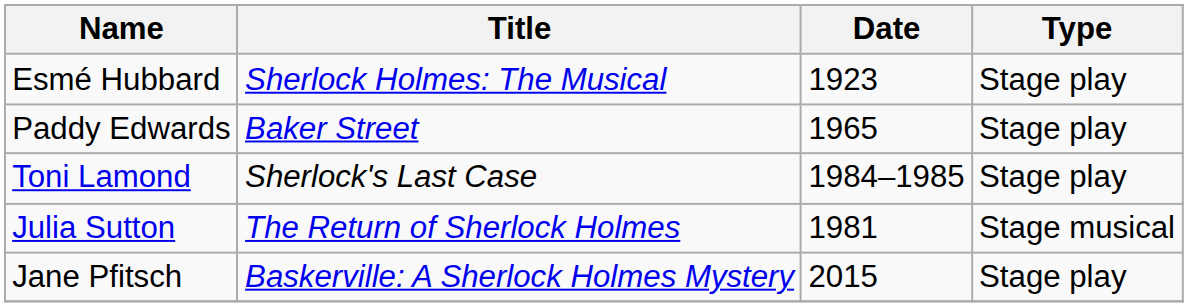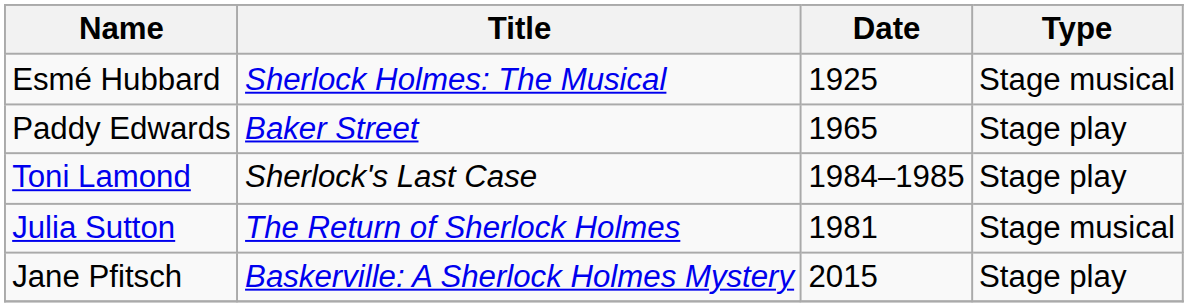 <table class="wikitable sortable">
 <tr>
 <th>Name</th>
 <th>Title</th>
 <th>Date</th>
 <th>Type</th>
 </tr>
 <tr>
 <td>Esmé Hubbard</td>
 <td><em><a href='#'>Sherlock Holmes: The Musical</a></em></td>
-<td>1923</td>
-<td>Stage play</td>
+<td>1925</td>
+<td>Stage musical</td>
 </tr>
 <tr>
 <td>Paddy Edwards</td>
 <td><em><a href='#'>Baker Street</a></em></td>
 <td>1965</td>
 <td>Stage play</td>
 </tr>
 <tr>
 <td><a href='#'>Toni Lamond</a></td>
 <td><em>Sherlock's Last Case</em></td>
 <td>1984–1985</td>
 <td>Stage play</td>
 </tr>
 <tr>
 <td><a href='#'>Julia Sutton</a></td>
 <td><em><a href='#'>The Return of Sherlock Holmes</a></em></td>
 <td>1981</td>
 <td>Stage musical</td>
 </tr>
 <tr>
 <td>Jane Pfitsch</td>
 <td><em><a href='#'>Baskerville: A Sherlock Holmes Mystery</a></em></td>
 <td>2015</td>
 <td>Stage play</td>
 </tr>
 <tr>
 </tr>
 </table>
